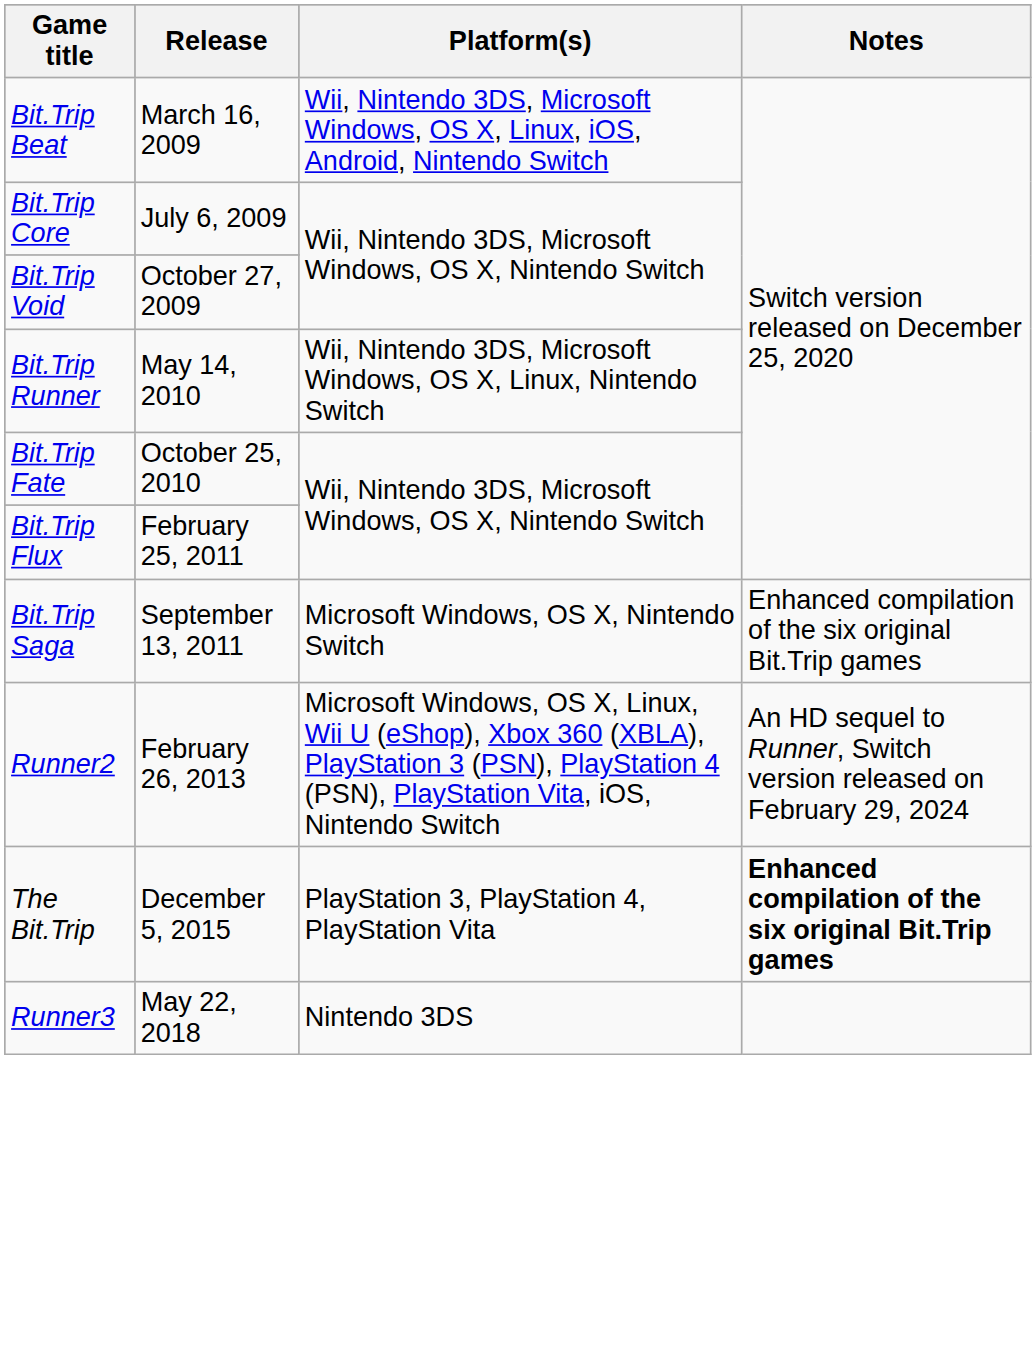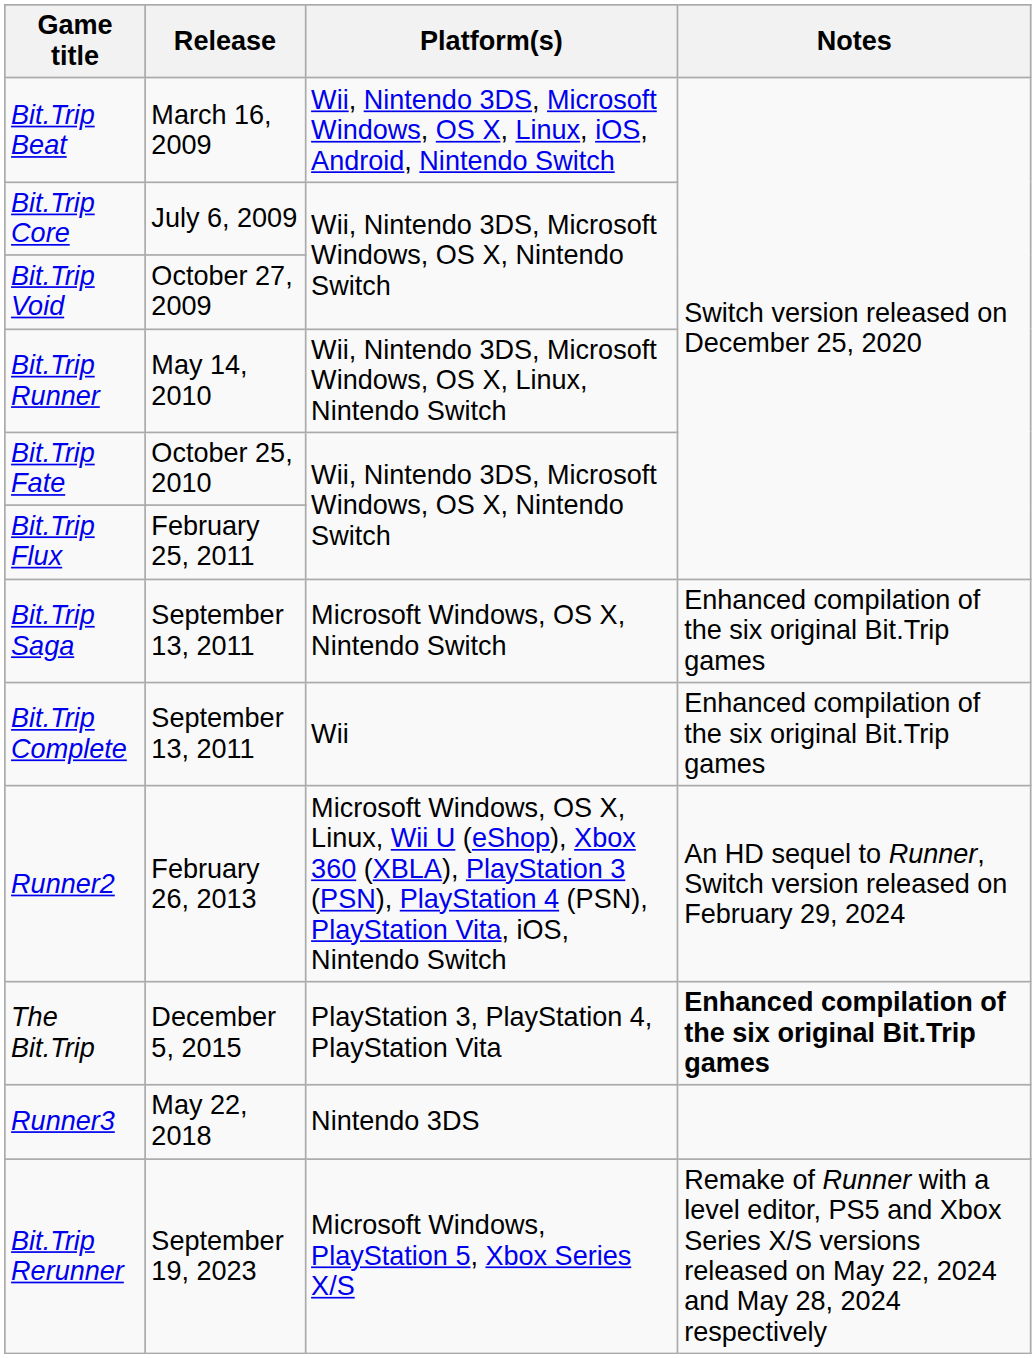 <table class="wikitable sortable">
 <tr>
 <th>Game title</th>
 <th>Release</th>
 <th>Platform(s)</th>
 <th class="unsortable">Notes</th>
 </tr>
 <tr>
 <td><em><a href='#'>Bit.Trip Beat</a></em></td>
 <td>March 16, 2009</td>
 <td><a href='#'>Wii</a>, <a href='#'>Nintendo 3DS</a>, <a href='#'>Microsoft Windows</a>, <a href='#'>OS X</a>, <a href='#'>Linux</a>, <a href='#'>iOS</a>, <a href='#'>Android</a>, <a href='#'>Nintendo Switch</a></td>
 <td rowspan="6">Switch version released on December 25, 2020</td>
 </tr>
 <tr>
 <td><em><a href='#'>Bit.Trip Core</a></em></td>
 <td>July 6, 2009</td>
 <td rowspan="2">Wii, Nintendo 3DS, Microsoft Windows, OS X, Nintendo Switch</td>
 </tr>
 <tr>
 <td><em><a href='#'>Bit.Trip Void</a></em></td>
 <td>October 27, 2009</td>
 </tr>
 <tr>
 <td><em><a href='#'>Bit.Trip Runner</a></em></td>
 <td>May 14, 2010</td>
 <td>Wii, Nintendo 3DS, Microsoft Windows, OS X, Linux, Nintendo Switch</td>
 </tr>
 <tr>
 <td><em><a href='#'>Bit.Trip Fate</a></em></td>
 <td>October 25, 2010</td>
 <td rowspan="2">Wii, Nintendo 3DS, Microsoft Windows, OS X, Nintendo Switch</td>
 </tr>
 <tr>
 <td><em><a href='#'>Bit.Trip Flux</a></em></td>
 <td>February 25, 2011</td>
 </tr>
 <tr>
 <td><em><a href='#'>Bit.Trip Saga</a></em></td>
 <td>September 13, 2011</td>
 <td>Microsoft Windows, OS X, Nintendo Switch</td>
 <td>Enhanced compilation of the six original Bit.Trip games</td>
 </tr>
 <tr>
+<td><em><a href='#'>Bit.Trip Complete</a></em></td>
+<td>September 13, 2011</td>
+<td>Wii</td>
+<td>Enhanced compilation of the six original Bit.Trip games</td>
+</tr>
+<tr>
 <td><em><a href='#'>Runner2</a></em></td>
 <td>February 26, 2013</td>
 <td>Microsoft Windows, OS X, Linux, <a href='#'>Wii U</a> (<a href='#'>eShop</a>), <a href='#'>Xbox 360</a> (<a href='#'>XBLA</a>), <a href='#'>PlayStation 3</a> (<a href='#'>PSN</a>), <a href='#'>PlayStation 4</a> (PSN), <a href='#'>PlayStation Vita</a>, iOS, Nintendo Switch</td>
 <td>An HD sequel to <em>Runner</em>, Switch version released on February 29, 2024</td>
 </tr>
 <tr>
 <td><em>The Bit.Trip</em></td>
 <td>December 5, 2015</td>
 <td>PlayStation 3, PlayStation 4, PlayStation Vita</td>
 <td><strong>Enhanced compilation of the six original Bit.Trip games</strong></td>
 </tr>
 <tr>
 <td><em><a href='#'>Runner3</a></em></td>
 <td>May 22, 2018</td>
 <td>Nintendo 3DS</td>
 <td></td>
 </tr>
+<tr>
+<td><em><a href='#'>Bit.Trip Rerunner</a></em></td>
+<td>September 19, 2023</td>
+<td>Microsoft Windows, <a href='#'>PlayStation 5</a>, <a href='#'>Xbox Series X/S</a></td>
+<td>Remake of <em>Runner</em> with a level editor, PS5 and Xbox Series X/S versions released on May 22, 2024 and May 28, 2024 respectively</td>
+</tr>
 </table>
